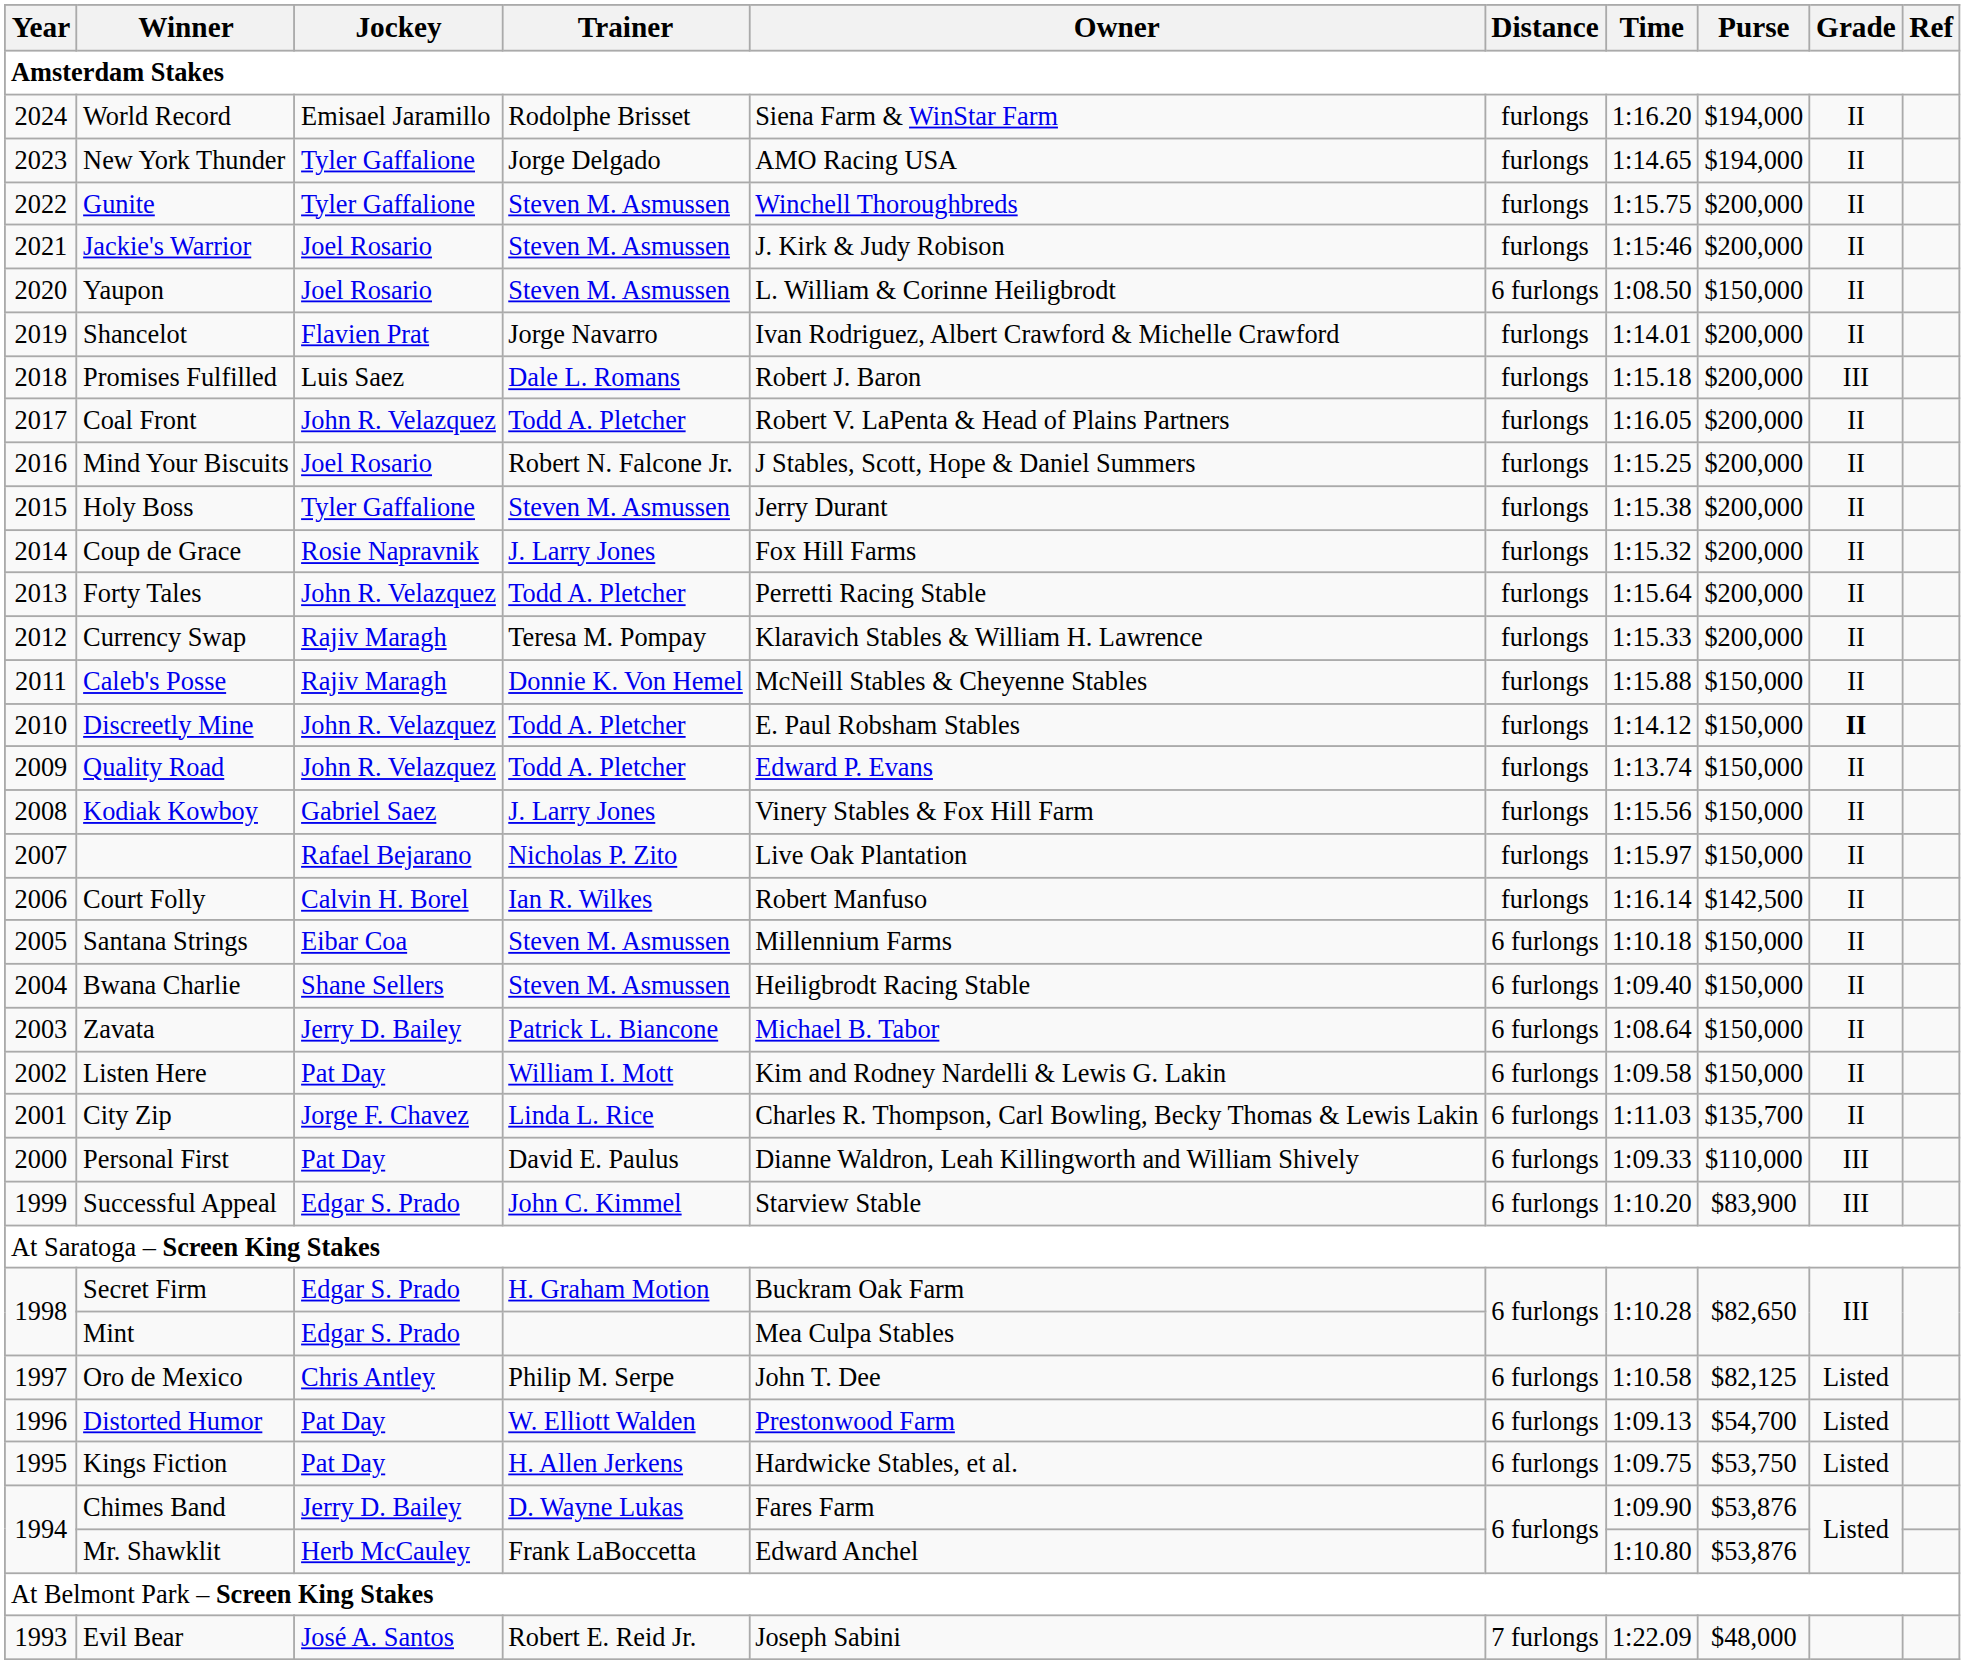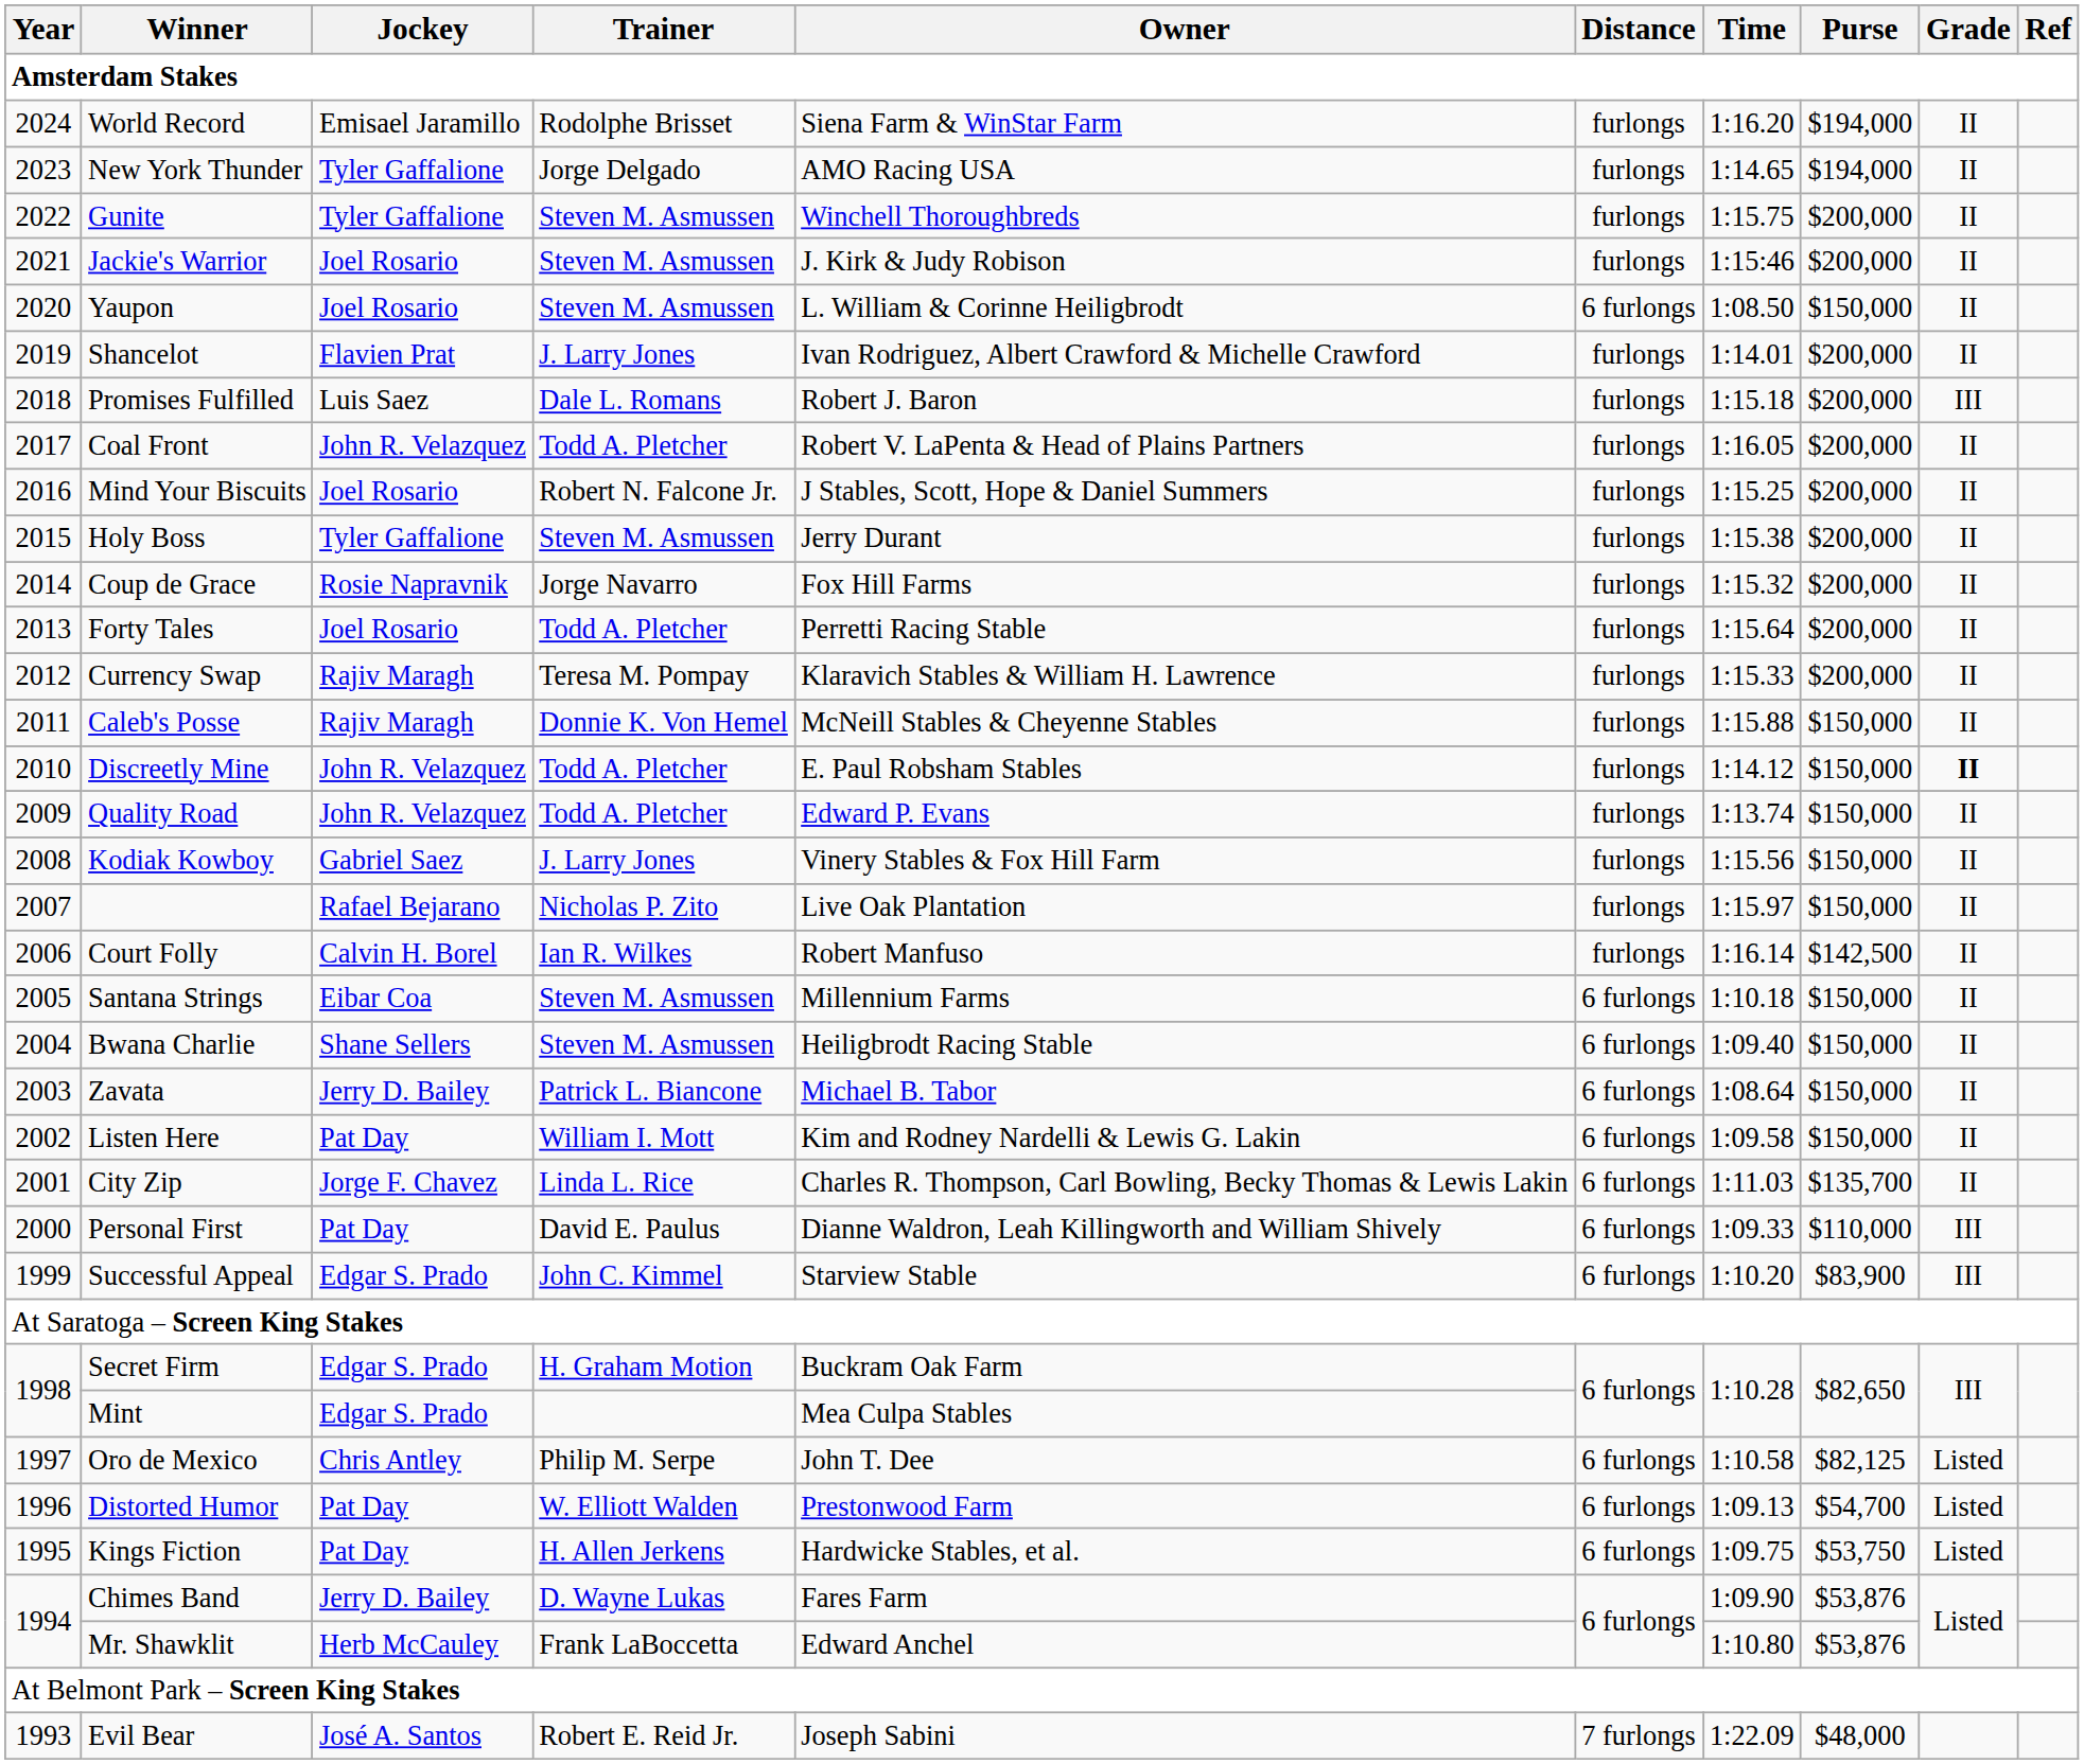 <table class="wikitable sortable">
 <tr>
 <th>Year</th>
 <th>Winner</th>
 <th>Jockey</th>
 <th>Trainer</th>
 <th>Owner</th>
 <th>Distance</th>
 <th>Time</th>
 <th>Purse</th>
 <th>Grade</th>
 <th>Ref</th>
 </tr>
 <tr style="font-size:90%; background-color:white">
 <td align="left" colspan=11><strong>Amsterdam Stakes</strong></td>
 </tr>
 <tr style="font-size:90%;">
 <td align=center>2024</td>
 <td>World Record</td>
 <td>Emisael Jaramillo</td>
 <td>Rodolphe Brisset</td>
 <td>Siena Farm & <a href='#'>WinStar Farm</a></td>
 <td align=center> furlongs</td>
 <td align=center>1:16.20</td>
 <td align=center>$194,000</td>
 <td align=center>II</td>
 <td></td>
 </tr>
 <tr style="font-size:90%;">
 <td align=center>2023</td>
 <td>New York Thunder</td>
 <td><a href='#'>Tyler Gaffalione</a></td>
 <td>Jorge Delgado</td>
 <td>AMO Racing USA</td>
 <td align=center> furlongs</td>
 <td align=center>1:14.65</td>
 <td align=center>$194,000</td>
 <td align=center>II</td>
 <td></td>
 </tr>
 <tr style="font-size:90%;">
 <td align=center>2022</td>
 <td><a href='#'>Gunite</a></td>
 <td><a href='#'>Tyler Gaffalione</a></td>
 <td><a href='#'>Steven M. Asmussen</a></td>
 <td><a href='#'>Winchell Thoroughbreds</a></td>
 <td align=center> furlongs</td>
 <td align=center>1:15.75</td>
 <td align=center>$200,000</td>
 <td align=center>II</td>
 <td></td>
 </tr>
 <tr style="font-size:90%;">
 <td align=center>2021</td>
 <td><a href='#'>Jackie's Warrior</a></td>
 <td><a href='#'>Joel Rosario</a></td>
 <td><a href='#'>Steven M. Asmussen</a></td>
 <td>J. Kirk & Judy Robison</td>
 <td align=center> furlongs</td>
 <td align=center>1:15:46</td>
 <td align=center>$200,000</td>
 <td align=center>II</td>
 <td></td>
 </tr>
 <tr style="font-size:90%;">
 <td align=center>2020</td>
 <td>Yaupon</td>
 <td><a href='#'>Joel Rosario</a></td>
 <td><a href='#'>Steven M. Asmussen</a></td>
 <td>L. William & Corinne Heiligbrodt</td>
 <td align=center>6 furlongs</td>
 <td align=center>1:08.50</td>
 <td align=center>$150,000</td>
 <td align=center>II</td>
 <td></td>
 </tr>
 <tr style="font-size:90%;">
 <td align=center>2019</td>
 <td>Shancelot</td>
 <td><a href='#'>Flavien Prat</a></td>
-<td>Jorge Navarro</td>
+<td><a href='#'>J. Larry Jones</a></td>
 <td>Ivan Rodriguez, Albert Crawford & Michelle Crawford</td>
 <td align=center> furlongs</td>
 <td align=center>1:14.01</td>
 <td align=center>$200,000</td>
 <td align=center>II</td>
 <td></td>
 </tr>
 <tr style="font-size:90%;">
 <td align=center>2018</td>
 <td>Promises Fulfilled</td>
 <td>Luis Saez</td>
 <td><a href='#'>Dale L. Romans</a></td>
 <td>Robert J. Baron</td>
 <td align=center> furlongs</td>
 <td align=center>1:15.18</td>
 <td align=center>$200,000</td>
 <td align=center>III</td>
 <td></td>
 </tr>
 <tr style="font-size:90%;">
 <td align=center>2017</td>
 <td>Coal Front</td>
 <td><a href='#'>John R. Velazquez</a></td>
 <td><a href='#'>Todd A. Pletcher</a></td>
 <td>Robert V. LaPenta & Head of Plains Partners</td>
 <td align=center> furlongs</td>
 <td align=center>1:16.05</td>
 <td align=center>$200,000</td>
 <td align=center>II</td>
 <td></td>
 </tr>
 <tr style="font-size:90%;">
 <td align=center>2016</td>
 <td>Mind Your Biscuits</td>
 <td><a href='#'>Joel Rosario</a></td>
 <td>Robert N. Falcone Jr.</td>
 <td>J Stables, Scott, Hope & Daniel Summers</td>
 <td align=center> furlongs</td>
 <td align=center>1:15.25</td>
 <td align=center>$200,000</td>
 <td align=center>II</td>
 <td></td>
 </tr>
 <tr style="font-size:90%;">
 <td align=center>2015</td>
 <td>Holy Boss</td>
 <td><a href='#'>Tyler Gaffalione</a></td>
 <td><a href='#'>Steven M. Asmussen</a></td>
 <td>Jerry Durant</td>
 <td align=center> furlongs</td>
 <td align=center>1:15.38</td>
 <td align=center>$200,000</td>
 <td align=center>II</td>
 <td></td>
 </tr>
 <tr style="font-size:90%;">
 <td align=center>2014</td>
 <td>Coup de Grace</td>
 <td><a href='#'>Rosie Napravnik</a></td>
-<td><a href='#'>J. Larry Jones</a></td>
+<td>Jorge Navarro</td>
 <td>Fox Hill Farms</td>
 <td align=center> furlongs</td>
 <td align=center>1:15.32</td>
 <td align=center>$200,000</td>
 <td align=center>II</td>
 <td></td>
 </tr>
 <tr style="font-size:90%;">
 <td align=center>2013</td>
 <td>Forty Tales</td>
-<td><a href='#'>John R. Velazquez</a></td>
+<td><a href='#'>Joel Rosario</a></td>
 <td><a href='#'>Todd A. Pletcher</a></td>
 <td>Perretti Racing Stable</td>
 <td align=center> furlongs</td>
 <td align=center>1:15.64</td>
 <td align=center>$200,000</td>
 <td align=center>II</td>
 <td></td>
 </tr>
 <tr style="font-size:90%;">
 <td align=center>2012</td>
 <td>Currency Swap</td>
 <td><a href='#'>Rajiv Maragh</a></td>
 <td>Teresa M. Pompay</td>
 <td>Klaravich Stables & William H. Lawrence</td>
 <td align=center> furlongs</td>
 <td align=center>1:15.33</td>
 <td align=center>$200,000</td>
 <td align=center>II</td>
 <td></td>
 </tr>
 <tr style="font-size:90%;">
 <td align=center>2011</td>
 <td><a href='#'>Caleb's Posse</a></td>
 <td><a href='#'>Rajiv Maragh</a></td>
 <td><a href='#'>Donnie K. Von Hemel</a></td>
 <td>McNeill Stables & Cheyenne Stables</td>
 <td align=center> furlongs</td>
 <td align=center>1:15.88</td>
 <td align=center>$150,000</td>
 <td align=center>II</td>
 <td></td>
 </tr>
 <tr style="font-size:90%;">
 <td align=center>2010</td>
 <td><a href='#'>Discreetly Mine</a></td>
 <td><a href='#'>John R. Velazquez</a></td>
 <td><a href='#'>Todd A. Pletcher</a></td>
 <td>E. Paul Robsham Stables</td>
 <td align=center> furlongs</td>
 <td align=center>1:14.12</td>
 <td align=center>$150,000</td>
 <td align=center><strong>II</strong></td>
 <td></td>
 </tr>
 <tr style="font-size:90%;">
 <td align=center>2009</td>
 <td><a href='#'>Quality Road</a></td>
 <td><a href='#'>John R. Velazquez</a></td>
 <td><a href='#'>Todd A. Pletcher</a></td>
 <td><a href='#'>Edward P. Evans</a></td>
 <td align=center> furlongs</td>
 <td align=center>1:13.74</td>
 <td align=center>$150,000</td>
 <td align=center>II</td>
 <td></td>
 </tr>
 <tr style="font-size:90%;">
 <td align=center>2008</td>
 <td><a href='#'>Kodiak Kowboy</a></td>
 <td><a href='#'>Gabriel Saez</a></td>
 <td><a href='#'>J. Larry Jones</a></td>
 <td>Vinery Stables  &  Fox Hill Farm</td>
 <td align=center> furlongs</td>
 <td align=center>1:15.56</td>
 <td align=center>$150,000</td>
 <td align=center>II</td>
 <td></td>
 </tr>
 <tr style="font-size:90%;">
 <td align=center>2007</td>
 <td></td>
 <td><a href='#'>Rafael Bejarano</a></td>
 <td><a href='#'>Nicholas P. Zito</a></td>
 <td>Live Oak Plantation</td>
 <td align=center> furlongs</td>
 <td align=center>1:15.97</td>
 <td align=center>$150,000</td>
 <td align=center>II</td>
 <td></td>
 </tr>
 <tr style="font-size:90%;">
 <td align=center>2006</td>
 <td>Court Folly</td>
 <td><a href='#'>Calvin H. Borel</a></td>
 <td><a href='#'>Ian R. Wilkes</a></td>
 <td>Robert Manfuso</td>
 <td align=center> furlongs</td>
 <td align=center>1:16.14</td>
 <td align=center>$142,500</td>
 <td align=center>II</td>
 <td></td>
 </tr>
 <tr style="font-size:90%;">
 <td align=center>2005</td>
 <td>Santana Strings</td>
 <td><a href='#'>Eibar Coa</a></td>
 <td><a href='#'>Steven M. Asmussen</a></td>
 <td>Millennium Farms</td>
 <td align=center>6 furlongs</td>
 <td align=center>1:10.18</td>
 <td align=center>$150,000</td>
 <td align=center>II</td>
 <td></td>
 </tr>
 <tr style="font-size:90%;">
 <td align=center>2004</td>
 <td>Bwana Charlie</td>
 <td><a href='#'>Shane Sellers</a></td>
 <td><a href='#'>Steven M. Asmussen</a></td>
 <td>Heiligbrodt Racing Stable</td>
 <td align=center>6 furlongs</td>
 <td align=center>1:09.40</td>
 <td align=center>$150,000</td>
 <td align=center>II</td>
 <td></td>
 </tr>
 <tr style="font-size:90%;">
 <td align=center>2003</td>
 <td>Zavata</td>
 <td><a href='#'>Jerry D. Bailey</a></td>
 <td><a href='#'>Patrick L. Biancone</a></td>
 <td><a href='#'>Michael B. Tabor</a></td>
 <td align=center>6 furlongs</td>
 <td align=center>1:08.64</td>
 <td align=center>$150,000</td>
 <td align=center>II</td>
 <td></td>
 </tr>
 <tr style="font-size:90%;">
 <td align=center>2002</td>
 <td>Listen Here</td>
 <td><a href='#'>Pat Day</a></td>
 <td><a href='#'>William I. Mott</a></td>
 <td>Kim and Rodney Nardelli & Lewis G. Lakin</td>
 <td align=center>6 furlongs</td>
 <td align=center>1:09.58</td>
 <td align=center>$150,000</td>
 <td align=center>II</td>
 <td></td>
 </tr>
 <tr style="font-size:90%;">
 <td align=center>2001</td>
 <td>City Zip</td>
 <td><a href='#'>Jorge F. Chavez</a></td>
 <td><a href='#'>Linda L. Rice</a></td>
 <td>Charles R. Thompson, Carl Bowling, Becky Thomas & Lewis Lakin</td>
 <td align=center>6 furlongs</td>
 <td align=center>1:11.03</td>
 <td align=center>$135,700</td>
 <td align=center>II</td>
 <td></td>
 </tr>
 <tr style="font-size:90%;">
 <td align=center>2000</td>
 <td>Personal First</td>
 <td><a href='#'>Pat Day</a></td>
 <td>David E. Paulus</td>
 <td>Dianne Waldron, Leah Killingworth and William Shively</td>
 <td align=center>6 furlongs</td>
 <td align=center>1:09.33</td>
 <td align=center>$110,000</td>
 <td align=center>III</td>
 <td></td>
 </tr>
 <tr style="font-size:90%;">
 <td align=center>1999</td>
 <td>Successful Appeal</td>
 <td><a href='#'>Edgar S. Prado</a></td>
 <td><a href='#'>John C. Kimmel</a></td>
 <td>Starview Stable</td>
 <td align=center>6 furlongs</td>
 <td align=center>1:10.20</td>
 <td align=center>$83,900</td>
 <td align=center>III</td>
 <td></td>
 </tr>
 <tr style="font-size:90%; background-color:white">
 <td align="left" colspan=11>At Saratoga – <strong>Screen King Stakes</strong></td>
 </tr>
 <tr style="font-size:90%;">
 <td align=center rowspan=2>1998</td>
 <td>Secret Firm</td>
 <td><a href='#'>Edgar S. Prado</a></td>
 <td><a href='#'>H. Graham Motion</a></td>
 <td>Buckram Oak Farm</td>
 <td align=center rowspan=2>6 furlongs</td>
 <td align=center rowspan=2>1:10.28</td>
 <td align=center rowspan=2>$82,650</td>
 <td align=center rowspan=2>III</td>
 <td rowspan=2></td>
 </tr>
 <tr style="font-size:90%;">
 <td>Mint</td>
 <td><a href='#'>Edgar S. Prado</a></td>
 <td></td>
 <td>Mea Culpa Stables</td>
 </tr>
 <tr style="font-size:90%;">
 <td align=center>1997</td>
 <td>Oro de Mexico</td>
 <td><a href='#'>Chris Antley</a></td>
 <td>Philip M. Serpe</td>
 <td>John T. Dee</td>
 <td align=center>6 furlongs</td>
 <td align=center>1:10.58</td>
 <td align=center>$82,125</td>
 <td align=center>Listed</td>
 <td></td>
 </tr>
 <tr style="font-size:90%;">
 <td align=center>1996</td>
 <td><a href='#'>Distorted Humor</a></td>
 <td><a href='#'>Pat Day</a></td>
 <td><a href='#'>W. Elliott Walden</a></td>
 <td><a href='#'>Prestonwood Farm</a></td>
 <td align=center>6 furlongs</td>
 <td align=center>1:09.13</td>
 <td align=center>$54,700</td>
 <td align=center>Listed</td>
 <td></td>
 </tr>
 <tr style="font-size:90%;">
 <td align=center>1995</td>
 <td>Kings Fiction</td>
 <td><a href='#'>Pat Day</a></td>
 <td><a href='#'>H. Allen Jerkens</a></td>
 <td>Hardwicke Stables, et al.</td>
 <td align=center>6 furlongs</td>
 <td align=center>1:09.75</td>
 <td align=center>$53,750</td>
 <td align=center>Listed</td>
 <td></td>
 </tr>
 <tr style="font-size:90%;">
 <td align=center rowspan=2>1994</td>
 <td>Chimes Band</td>
 <td><a href='#'>Jerry D. Bailey</a></td>
 <td><a href='#'>D. Wayne Lukas</a></td>
 <td>Fares Farm</td>
 <td align=center rowspan=2>6 furlongs</td>
 <td align=center>1:09.90</td>
 <td align=center>$53,876</td>
 <td align=center rowspan=2>Listed</td>
 <td></td>
 </tr>
 <tr style="font-size:90%;">
 <td>Mr. Shawklit</td>
 <td><a href='#'>Herb McCauley</a></td>
 <td>Frank LaBoccetta</td>
 <td>Edward Anchel</td>
 <td align=center>1:10.80</td>
 <td align=center>$53,876</td>
 <td></td>
 </tr>
 <tr style="font-size:90%; background-color:white">
 <td align="left" colspan=11>At Belmont Park – <strong>Screen King Stakes</strong></td>
 </tr>
 <tr style="font-size:90%;">
 <td align=center>1993</td>
 <td>Evil Bear</td>
 <td><a href='#'>José A. Santos</a></td>
 <td>Robert E. Reid Jr.</td>
 <td>Joseph Sabini</td>
 <td align=center>7 furlongs</td>
 <td align=center>1:22.09</td>
 <td align=center>$48,000</td>
 <td align=center></td>
 <td></td>
 </tr>
 </table>
